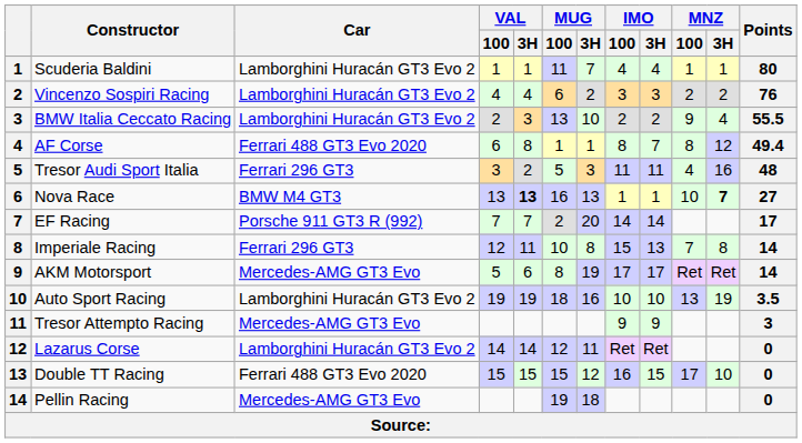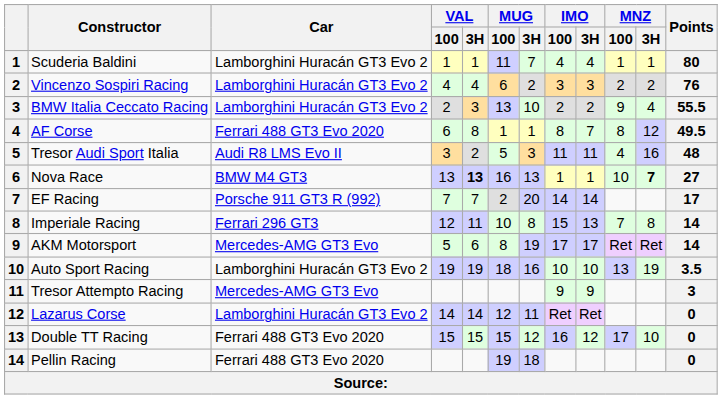 <table class="wikitable" style="font-size:85%; vertical-align:top; text-align:center">
 <tr>
 <th rowspan="2"></th>
 <th rowspan="2">Constructor</th>
 <th rowspan="2">Car</th>
 <th colspan="2"><a href='#'>VAL</a><br></th>
 <th colspan="2"><a href='#'>MUG</a><br></th>
 <th colspan="2"><a href='#'>IMO</a><br></th>
 <th colspan="2"><a href='#'>MNZ</a><br></th>
 <th rowspan="2">Points</th>
 </tr>
 <tr>
 <th>100</th>
 <th>3H</th>
 <th>100</th>
 <th>3H</th>
 <th>100</th>
 <th>3H</th>
 <th>100</th>
 <th>3H</th>
 </tr>
 <tr>
 <th>1</th>
 <td style="text-align:left"> Scuderia Baldini</td>
 <td style="text-align:left">Lamborghini Huracán GT3 Evo 2</td>
 <td style="background:#FFFFBF">1</td>
 <td style="background:#FFFFBF">1</td>
 <td style="background:#CFCFFF">11</td>
 <td style="background:#DFFFDF">7</td>
 <td style="background:#DFFFDF">4</td>
 <td style="background:#DFFFDF">4</td>
 <td style="background:#FFFFBF">1</td>
 <td style="background:#FFFFBF">1</td>
 <th>80</th>
 </tr>
 <tr>
 <th>2</th>
 <td style="text-align:left"> <a href='#'>Vincenzo Sospiri Racing</a></td>
 <td style="text-align:left"><a href='#'>Lamborghini Huracán GT3 Evo 2</a></td>
 <td style="background:#DFFFDF">4</td>
 <td style="background:#DFFFDF">4</td>
 <td style="background:#FFDF9F">6</td>
 <td style="background:#DFDFDF">2</td>
 <td style="background:#FFDF9F">3</td>
 <td style="background:#FFDF9F">3</td>
 <td style="background:#DFDFDF">2</td>
 <td style="background:#DFDFDF">2</td>
 <th>76</th>
 </tr>
 <tr>
 <th>3</th>
 <td style="text-align:left"> <a href='#'>BMW Italia Ceccato Racing</a></td>
 <td style="text-align:left"><a href='#'>Lamborghini Huracán GT3 Evo 2</a></td>
 <td style="background:#DFDFDF">2</td>
 <td style="background:#FFDF9F">3</td>
 <td style="background:#CFCFFF">13</td>
 <td style="background:#DFFFDF">10</td>
 <td style="background:#DFDFDF">2</td>
 <td style="background:#DFDFDF">2</td>
 <td style="background:#DFFFDF">9</td>
 <td style="background:#DFFFDF">4</td>
 <th>55.5</th>
 </tr>
 <tr>
 <th>4</th>
 <td style="text-align:left"> <a href='#'>AF Corse</a></td>
 <td style="text-align:left"><a href='#'>Ferrari 488 GT3 Evo 2020</a></td>
 <td style="background:#DFFFDF">6</td>
 <td style="background:#DFFFDF">8</td>
 <td style="background:#FFFFBF">1</td>
 <td style="background:#FFFFBF">1</td>
 <td style="background:#DFFFDF">8</td>
 <td style="background:#DFFFDF">7</td>
 <td style="background:#DFFFDF">8</td>
 <td style="background:#CFCFFF">12</td>
-<th>49.4</th>
+<th>49.5</th>
 </tr>
 <tr>
 <th>5</th>
 <td style="text-align:left"> Tresor <a href='#'>Audi Sport</a> Italia</td>
-<td style="text-align:left"><a href='#'>Ferrari 296 GT3</a></td>
+<td style="text-align:left"><a href='#'>Audi R8 LMS Evo II</a></td>
 <td style="background:#FFDF9F">3</td>
 <td style="background:#DFDFDF">2</td>
 <td style="background:#DFFFDF">5</td>
 <td style="background:#FFDF9F">3</td>
 <td style="background:#CFCFFF">11</td>
 <td style="background:#CFCFFF">11</td>
 <td style="background:#DFFFDF">4</td>
 <td style="background:#CFCFFF">16</td>
 <th>48</th>
 </tr>
 <tr>
 <th>6</th>
 <td style="text-align:left"> Nova Race</td>
 <td style="text-align:left"><a href='#'>BMW M4 GT3</a></td>
 <td style="background:#CFCFFF">13</td>
 <td style="background:#CFCFFF"><strong>13</strong></td>
 <td style="background:#CFCFFF">16</td>
 <td style="background:#CFCFFF">13</td>
 <td style="background:#FFFFBF">1</td>
 <td style="background:#FFFFBF">1</td>
 <td style="background:#DFFFDF">10</td>
 <td style="background:#DFFFDF"><strong>7</strong></td>
 <th>27</th>
 </tr>
 <tr>
 <th>7</th>
 <td style="text-align:left"> EF Racing</td>
 <td style="text-align:left"><a href='#'>Porsche 911 GT3 R (992)</a></td>
 <td style="background:#DFFFDF">7</td>
 <td style="background:#DFFFDF">7</td>
 <td style="background:#DFDFDF">2</td>
 <td style="background:#CFCFFF">20</td>
 <td style="background:#CFCFFF">14</td>
 <td style="background:#CFCFFF">14</td>
 <td style="background:#"></td>
 <td style="background:#"></td>
 <th>17</th>
 </tr>
 <tr>
 <th>8</th>
 <td style="text-align:left"> Imperiale Racing</td>
 <td style="text-align:left"><a href='#'>Ferrari 296 GT3</a></td>
 <td style="background:#CFCFFF">12</td>
 <td style="background:#CFCFFF">11</td>
 <td style="background:#DFFFDF">10</td>
 <td style="background:#DFFFDF">8</td>
 <td style="background:#CFCFFF">15</td>
 <td style="background:#CFCFFF">13</td>
 <td style="background:#DFFFDF">7</td>
 <td style="background:#DFFFDF">8</td>
 <th>14</th>
 </tr>
 <tr>
 <th>9</th>
 <td style="text-align:left"> AKM Motorsport</td>
 <td style="text-align:left"><a href='#'>Mercedes-AMG GT3 Evo</a></td>
 <td style="background:#DFFFDF">5</td>
 <td style="background:#DFFFDF">6</td>
 <td style="background:#DFFFDF">8</td>
 <td style="background:#CFCFFF">19</td>
 <td style="background:#CFCFFF">17</td>
 <td style="background:#CFCFFF">17</td>
 <td style="background:#EFCFFF">Ret</td>
 <td style="background:#EFCFFF">Ret</td>
 <th>14</th>
 </tr>
 <tr>
 <th>10</th>
 <td style="text-align:left"> Auto Sport Racing</td>
 <td style="text-align:left">Lamborghini Huracán GT3 Evo 2</td>
 <td style="background:#CFCFFF">19</td>
 <td style="background:#CFCFFF">19</td>
 <td style="background:#CFCFFF">18</td>
 <td style="background:#CFCFFF">16</td>
 <td style="background:#DFFFDF">10</td>
 <td style="background:#DFFFDF">10</td>
 <td style="background:#CFCFFF">13</td>
 <td style="background:#DFFFDF">19</td>
 <th>3.5</th>
 </tr>
 <tr>
 <th>11</th>
 <td style="text-align:left"> Tresor Attempto Racing</td>
 <td style="text-align:left"><a href='#'>Mercedes-AMG GT3 Evo</a></td>
 <td style="background:#"></td>
 <td style="background:#"></td>
 <td style="background:#"></td>
 <td style="background:#"></td>
 <td style="background:#DFFFDF">9</td>
 <td style="background:#DFFFDF">9</td>
 <td style="background:#"></td>
 <td style="background:#"></td>
 <th>3</th>
 </tr>
 <tr>
 <th>12</th>
 <td style="text-align:left"> <a href='#'>Lazarus Corse</a></td>
 <td style="text-align:left"><a href='#'>Lamborghini Huracán GT3 Evo 2</a></td>
 <td style="background:#CFCFFF">14</td>
 <td style="background:#CFCFFF">14</td>
 <td style="background:#CFCFFF">12</td>
 <td style="background:#CFCFFF">11</td>
 <td style="background:#EFCFFF">Ret</td>
 <td style="background:#EFCFFF">Ret</td>
 <td style="background:#"></td>
 <td style="background:#"></td>
 <th>0</th>
 </tr>
 <tr>
 <th>13</th>
 <td style="text-align:left"> Double TT Racing</td>
 <td style="text-align:left">Ferrari 488 GT3 Evo 2020</td>
 <td style="background:#CFCFFF">15</td>
 <td style="background:#DFFFDF">15</td>
 <td style="background:#CFCFFF">15</td>
 <td style="background:#DFFFDF">12</td>
 <td style="background:#CFCFFF">16</td>
-<td style="background:#DFFFDF">15</td>
+<td style="background:#DFFFDF">12</td>
 <td style="background:#CFCFFF">17</td>
 <td style="background:#DFFFDF">10</td>
 <th>0</th>
 </tr>
 <tr>
 <th>14</th>
 <td style="text-align:left"> Pellin Racing</td>
-<td style="text-align:left"><a href='#'>Mercedes-AMG GT3 Evo</a></td>
+<td style="text-align:left">Ferrari 488 GT3 Evo 2020</td>
 <td style="background:#"></td>
 <td style="background:#"></td>
 <td style="background:#CFCFFF">19</td>
 <td style="background:#CFCFFF">18</td>
 <td style="background:#"></td>
 <td style="background:#"></td>
 <td style="background:#"></td>
 <td style="background:#"></td>
 <th>0</th>
 </tr>
 <tr>
 <th colspan="12">Source:</th>
 </tr>
 </table>
